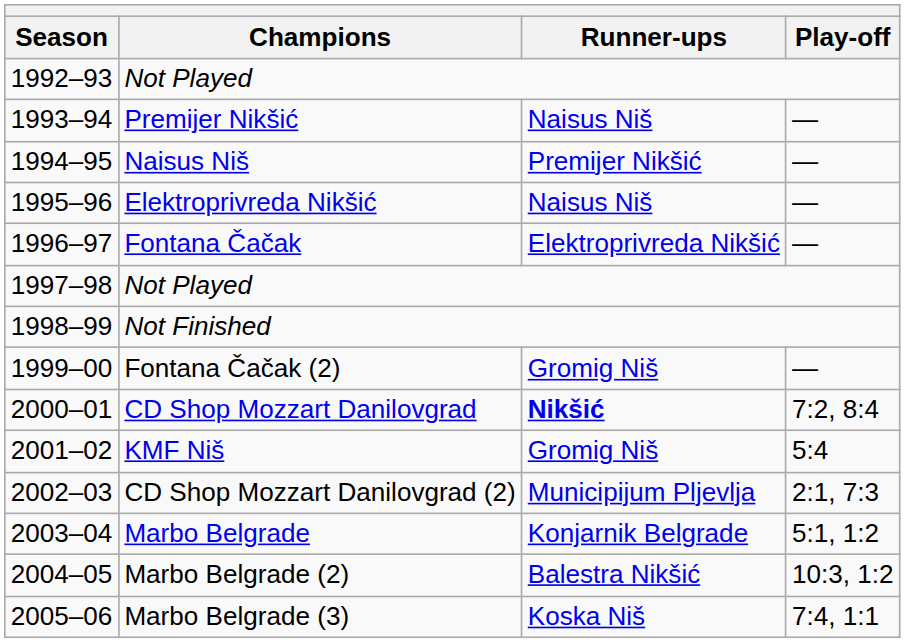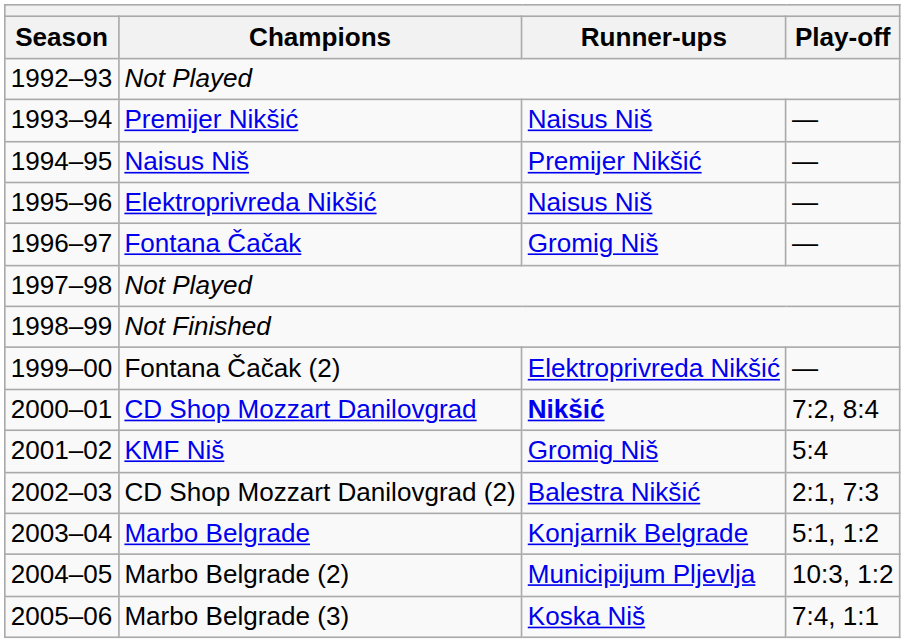 <table class="wikitable">
 <tr>
 <th colspan="4"></th>
 </tr>
 <tr>
 <th>Season</th>
 <th>Champions</th>
 <th>Runner-ups</th>
 <th>Play-off</th>
 </tr>
 <tr>
 <td>1992–93</td>
 <td colspan=3><em>Not Played</em></td>
 </tr>
 <tr>
 <td>1993–94</td>
 <td><a href='#'>Premijer Nikšić</a></td>
 <td><a href='#'>Naisus Niš</a></td>
 <td>—</td>
 </tr>
 <tr>
 <td>1994–95</td>
 <td><a href='#'>Naisus Niš</a></td>
 <td><a href='#'>Premijer Nikšić</a></td>
 <td>—</td>
 </tr>
 <tr>
 <td>1995–96</td>
 <td><a href='#'>Elektroprivreda Nikšić</a></td>
 <td><a href='#'>Naisus Niš</a></td>
 <td>—</td>
 </tr>
 <tr>
 <td>1996–97</td>
 <td><a href='#'>Fontana Čačak</a></td>
-<td><a href='#'>Elektroprivreda Nikšić</a></td>
+<td><a href='#'>Gromig Niš</a></td>
 <td>—</td>
 </tr>
 <tr>
 <td>1997–98</td>
 <td colspan=3><em>Not Played</em></td>
 </tr>
 <tr>
 <td>1998–99</td>
 <td colspan=3><em>Not Finished</em></td>
 </tr>
 <tr>
 <td>1999–00</td>
 <td>Fontana Čačak (2)</td>
-<td><a href='#'>Gromig Niš</a></td>
+<td><a href='#'>Elektroprivreda Nikšić</a></td>
 <td>—</td>
 </tr>
 <tr>
 <td>2000–01</td>
 <td><a href='#'>CD Shop Mozzart Danilovgrad</a></td>
 <td><strong><a href='#'>Nikšić</a></strong></td>
 <td>7:2, 8:4</td>
 </tr>
 <tr>
 <td>2001–02</td>
 <td><a href='#'>KMF Niš</a></td>
 <td><a href='#'>Gromig Niš</a></td>
 <td>5:4</td>
 </tr>
 <tr>
 <td>2002–03</td>
 <td>CD Shop Mozzart Danilovgrad (2)</td>
-<td><a href='#'>Municipijum Pljevlja</a></td>
+<td><a href='#'>Balestra Nikšić</a></td>
 <td>2:1, 7:3</td>
 </tr>
 <tr>
 <td>2003–04</td>
 <td><a href='#'>Marbo Belgrade</a></td>
 <td><a href='#'>Konjarnik Belgrade</a></td>
 <td>5:1, 1:2</td>
 </tr>
 <tr>
 <td>2004–05</td>
 <td>Marbo Belgrade (2)</td>
-<td><a href='#'>Balestra Nikšić</a></td>
+<td><a href='#'>Municipijum Pljevlja</a></td>
 <td>10:3, 1:2</td>
 </tr>
 <tr>
 <td>2005–06</td>
 <td>Marbo Belgrade (3)</td>
 <td><a href='#'>Koska Niš</a></td>
 <td>7:4, 1:1</td>
 </tr>
 </table>
